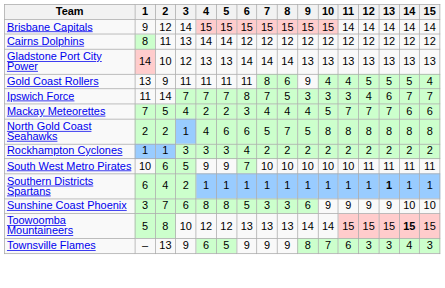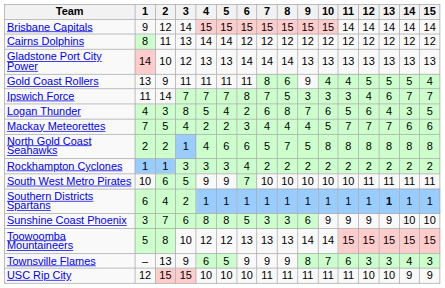 <table class="wikitable" style="text-align:center; line-height: 90%; font-size:90%;">
 <tr>
 <th width="165">Team</th>
 <th abbr="Round 1" style="width:20px;">1</th>
 <th abbr="Round 2" style="width:20px;">2</th>
 <th abbr="Round 3" style="width:20px;">3</th>
 <th abbr="Round 4" style="width:20px;">4</th>
 <th abbr="Round 5" style="width:20px;">5</th>
 <th abbr="Round 6" style="width:20px;">6</th>
 <th abbr="Round 7" style="width:20px;">7</th>
 <th abbr="Round 8" style="width:20px;">8</th>
 <th abbr="Round 9" style="width:20px;">9</th>
 <th abbr="Round 10" style="width:20px;">10</th>
 <th abbr="Round 11" style="width:20px;">11</th>
 <th abbr="Round 12" style="width:20px;">12</th>
 <th abbr="Round 13" style="width:20px;">13</th>
 <th abbr="Round 14" style="width:20px;">14</th>
 <th abbr="Round 15" style="width:20px;">15</th>
 </tr>
 <tr>
 <td style="text-align:left;"><a href='#'>Brisbane Capitals</a></td>
 <td style="background:#;">9</td>
 <td style="background:#;">12</td>
 <td style="background:#;">14</td>
 <td style="background:#fcc;">15</td>
 <td style="background:#fcc;">15</td>
 <td style="background:#fcc;">15</td>
 <td style="background:#fcc;">15</td>
 <td style="background:#fcc;">15</td>
 <td style="background:#fcc;">15</td>
 <td style="background:#fcc;">15</td>
 <td style="background:#;">14</td>
 <td style="background:#;">14</td>
 <td style="background:#;">14</td>
 <td style="background:#;">14</td>
 <td style="background:#;">14</td>
 </tr>
 <tr>
 <td style="text-align:left;"><a href='#'>Cairns Dolphins</a></td>
 <td style="background:#cfc;">8</td>
 <td style="background:#;">11</td>
 <td style="background:#;">13</td>
 <td style="background:#;">14</td>
 <td style="background:#;">14</td>
 <td style="background:#;">12</td>
 <td style="background:#;">12</td>
 <td style="background:#;">12</td>
 <td style="background:#;">12</td>
 <td style="background:#;">12</td>
 <td style="background:#;">12</td>
 <td style="background:#;">12</td>
 <td style="background:#;">12</td>
 <td style="background:#;">12</td>
 <td style="background:#;">12</td>
 </tr>
 <tr>
 <td style="text-align:left;"><a href='#'>Gladstone Port City Power</a></td>
 <td style="background:#fcc;">14</td>
 <td style="background:#;">10</td>
 <td style="background:#;">12</td>
 <td style="background:#;">13</td>
 <td style="background:#;">13</td>
 <td style="background:#;">14</td>
 <td style="background:#;">14</td>
 <td style="background:#;">14</td>
 <td style="background:#;">13</td>
 <td style="background:#;">13</td>
 <td style="background:#;">13</td>
 <td style="background:#;">13</td>
 <td style="background:#;">13</td>
 <td style="background:#;">13</td>
 <td style="background:#;">13</td>
 </tr>
 <tr>
 <td style="text-align:left;"><a href='#'>Gold Coast Rollers</a></td>
 <td style="background:#;">13</td>
 <td style="background:#;">9</td>
 <td style="background:#;">11</td>
 <td style="background:#;">11</td>
 <td style="background:#;">11</td>
 <td style="background:#;">11</td>
 <td style="background:#cfc;">8</td>
 <td style="background:#cfc;">6</td>
 <td style="background:#;">9</td>
 <td style="background:#cfc;">4</td>
 <td style="background:#cfc;">4</td>
 <td style="background:#cfc;">5</td>
 <td style="background:#cfc;">5</td>
 <td style="background:#cfc;">5</td>
 <td style="background:#cfc;">4</td>
 </tr>
 <tr>
 <td style="text-align:left;"><a href='#'>Ipswich Force</a></td>
 <td style="background:#;">11</td>
 <td style="background:#;">14</td>
 <td style="background:#cfc;">7</td>
 <td style="background:#cfc;">7</td>
 <td style="background:#cfc;">7</td>
 <td style="background:#cfc;">8</td>
 <td style="background:#cfc;">7</td>
 <td style="background:#cfc;">5</td>
 <td style="background:#cfc;">3</td>
 <td style="background:#cfc;">3</td>
 <td style="background:#cfc;">3</td>
 <td style="background:#cfc;">4</td>
 <td style="background:#cfc;">6</td>
 <td style="background:#cfc;">7</td>
 <td style="background:#cfc;">7</td>
+</tr>
+<tr>
+<td style="text-align:left;"><a href='#'>Logan Thunder</a></td>
+<td style="background:#cfc;">4</td>
+<td style="background:#cfc;">3</td>
+<td style="background:#cfc;">8</td>
+<td style="background:#cfc;">5</td>
+<td style="background:#cfc;">4</td>
+<td style="background:#cfc;">2</td>
+<td style="background:#cfc;">6</td>
+<td style="background:#cfc;">8</td>
+<td style="background:#cfc;">7</td>
+<td style="background:#cfc;">6</td>
+<td style="background:#cfc;">5</td>
+<td style="background:#cfc;">6</td>
+<td style="background:#cfc;">4</td>
+<td style="background:#cfc;">3</td>
+<td style="background:#cfc;">5</td>
 </tr>
 <tr>
 <td style="text-align:left;"><a href='#'>Mackay Meteorettes</a></td>
 <td style="background:#cfc;">7</td>
 <td style="background:#cfc;">5</td>
 <td style="background:#cfc;">4</td>
 <td style="background:#cfc;">2</td>
 <td style="background:#cfc;">2</td>
 <td style="background:#cfc;">3</td>
 <td style="background:#cfc;">4</td>
 <td style="background:#cfc;">4</td>
 <td style="background:#cfc;">4</td>
 <td style="background:#cfc;">5</td>
 <td style="background:#cfc;">7</td>
 <td style="background:#cfc;">7</td>
 <td style="background:#cfc;">7</td>
 <td style="background:#cfc;">6</td>
 <td style="background:#cfc;">6</td>
 </tr>
 <tr>
 <td style="text-align:left;"><a href='#'>North Gold Coast Seahawks</a></td>
 <td style="background:#cfc;">2</td>
 <td style="background:#cfc;">2</td>
 <td style="background:#9cf;">1</td>
 <td style="background:#cfc;">4</td>
 <td style="background:#cfc;">6</td>
 <td style="background:#cfc;">6</td>
 <td style="background:#cfc;">5</td>
 <td style="background:#cfc;">7</td>
 <td style="background:#cfc;">5</td>
 <td style="background:#cfc;">8</td>
 <td style="background:#cfc;">8</td>
 <td style="background:#cfc;">8</td>
 <td style="background:#cfc;">8</td>
 <td style="background:#cfc;">8</td>
 <td style="background:#cfc;">8</td>
 </tr>
 <tr>
 <td style="text-align:left;"><a href='#'>Rockhampton Cyclones</a></td>
 <td style="background:#9cf;">1</td>
 <td style="background:#9cf;">1</td>
 <td style="background:#cfc;">3</td>
 <td style="background:#cfc;">3</td>
 <td style="background:#cfc;">3</td>
 <td style="background:#cfc;">4</td>
 <td style="background:#cfc;">2</td>
 <td style="background:#cfc;">2</td>
 <td style="background:#cfc;">2</td>
 <td style="background:#cfc;">2</td>
 <td style="background:#cfc;">2</td>
 <td style="background:#cfc;">2</td>
 <td style="background:#cfc;">2</td>
 <td style="background:#cfc;">2</td>
 <td style="background:#cfc;">2</td>
 </tr>
 <tr>
 <td style="text-align:left;"><a href='#'>South West Metro Pirates</a></td>
 <td style="background:#;">10</td>
 <td style="background:#cfc;">6</td>
 <td style="background:#cfc;">5</td>
 <td style="background:#;">9</td>
 <td style="background:#;">9</td>
 <td style="background:#cfc;">7</td>
 <td style="background:#;">10</td>
 <td style="background:#;">10</td>
 <td style="background:#;">10</td>
 <td style="background:#;">10</td>
 <td style="background:#;">10</td>
 <td style="background:#;">11</td>
 <td style="background:#;">11</td>
 <td style="background:#;">11</td>
 <td style="background:#;">11</td>
 </tr>
 <tr>
 <td style="text-align:left;"><a href='#'>Southern Districts Spartans</a></td>
 <td style="background:#cfc;">6</td>
 <td style="background:#cfc;">4</td>
 <td style="background:#cfc;">2</td>
 <td style="background:#9cf;">1</td>
 <td style="background:#9cf;">1</td>
 <td style="background:#9cf;">1</td>
 <td style="background:#9cf;">1</td>
 <td style="background:#9cf;">1</td>
 <td style="background:#9cf;">1</td>
 <td style="background:#9cf;">1</td>
 <td style="background:#9cf;">1</td>
 <td style="background:#9cf;">1</td>
 <td style="background:#9cf;"><strong>1</strong></td>
 <td style="background:#9cf;">1</td>
 <td style="background:#9cf;">1</td>
 </tr>
 <tr>
 <td style="text-align:left;"><a href='#'>Sunshine Coast Phoenix</a></td>
 <td style="background:#cfc;">3</td>
 <td style="background:#cfc;">7</td>
 <td style="background:#cfc;">6</td>
 <td style="background:#cfc;">8</td>
 <td style="background:#cfc;">8</td>
 <td style="background:#cfc;">5</td>
 <td style="background:#cfc;">3</td>
 <td style="background:#cfc;">3</td>
 <td style="background:#cfc;">6</td>
 <td style="background:#;">9</td>
 <td style="background:#;">9</td>
 <td style="background:#;">9</td>
 <td style="background:#;">9</td>
 <td style="background:#;">10</td>
 <td style="background:#;">10</td>
 </tr>
 <tr>
 <td style="text-align:left;"><a href='#'>Toowoomba Mountaineers</a></td>
 <td style="background:#cfc;">5</td>
 <td style="background:#cfc;">8</td>
 <td style="background:#;">10</td>
 <td style="background:#;">12</td>
 <td style="background:#;">12</td>
 <td style="background:#;">13</td>
 <td style="background:#;">13</td>
 <td style="background:#;">13</td>
 <td style="background:#;">14</td>
 <td style="background:#;">14</td>
 <td style="background:#fcc;">15</td>
 <td style="background:#fcc;">15</td>
 <td style="background:#fcc;">15</td>
-<td style="background:#fcc;"><strong>15</strong></td>
+<td style="background:#fcc;">15</td>
 <td style="background:#fcc;">15</td>
 </tr>
 <tr>
 <td style="text-align:left;"><a href='#'>Townsville Flames</a></td>
 <td>–</td>
 <td style="background:#;">13</td>
 <td style="background:#;">9</td>
 <td style="background:#cfc;">6</td>
 <td style="background:#cfc;">5</td>
 <td style="background:#;">9</td>
 <td style="background:#;">9</td>
 <td style="background:#;">9</td>
 <td style="background:#cfc;">8</td>
 <td style="background:#cfc;">7</td>
 <td style="background:#cfc;">6</td>
 <td style="background:#cfc;">3</td>
 <td style="background:#cfc;">3</td>
 <td style="background:#cfc;">4</td>
 <td style="background:#cfc;">3</td>
 </tr>
+<tr>
+<td style="text-align:left;"><a href='#'>USC Rip City</a></td>
+<td style="background:#;">12</td>
+<td style="background:#fcc;">15</td>
+<td style="background:#fcc;">15</td>
+<td style="background:#;">10</td>
+<td style="background:#;">10</td>
+<td style="background:#;">10</td>
+<td style="background:#;">11</td>
+<td style="background:#;">11</td>
+<td style="background:#;">11</td>
+<td style="background:#;">11</td>
+<td style="background:#;">11</td>
+<td style="background:#;">10</td>
+<td style="background:#;">10</td>
+<td style="background:#;">9</td>
+<td style="background:#;">9</td>
+</tr>
 </table>
